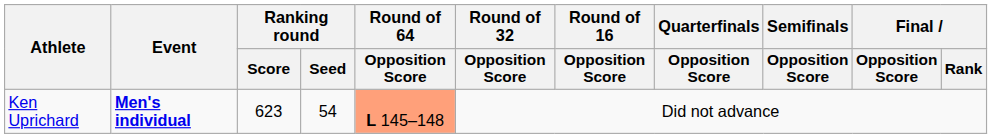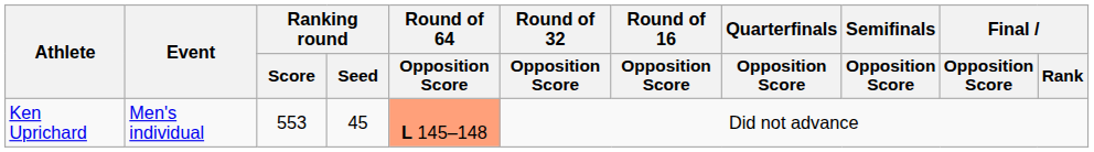 <table class="wikitable" style="font-size:90%">
 <tr>
 <th rowspan="2">Athlete</th>
 <th rowspan="2">Event</th>
 <th colspan="2">Ranking round</th>
 <th>Round of 64</th>
 <th>Round of 32</th>
 <th>Round of 16</th>
 <th>Quarterfinals</th>
 <th>Semifinals</th>
 <th colspan="2">Final / </th>
 </tr>
 <tr style="font-size:95%">
 <th>Score</th>
 <th>Seed</th>
 <th>Opposition<br>Score</th>
 <th>Opposition<br>Score</th>
 <th>Opposition<br>Score</th>
 <th>Opposition<br>Score</th>
 <th>Opposition<br>Score</th>
 <th>Opposition<br>Score</th>
 <th>Rank</th>
 </tr>
 <tr align=center>
 <td align=left><a href='#'>Ken Uprichard</a></td>
-<td align=left><strong><a href='#'>Men's individual</a></strong></td>
-<td>623</td>
-<td>54</td>
+<td align=left><a href='#'>Men's individual</a></td>
+<td>553</td>
+<td>45</td>
 <td style="background: lightsalmon;"><br><strong>L</strong> 145–148</td>
 <td colspan=6>Did not advance</td>
 </tr>
 </table>
